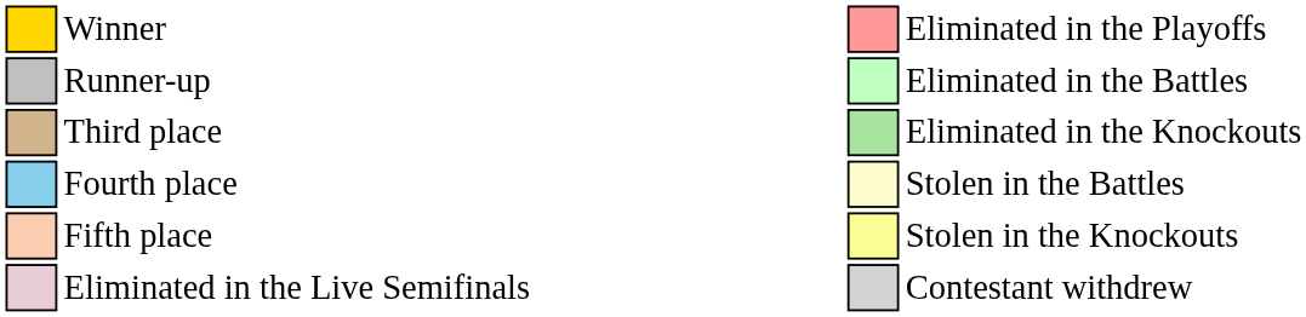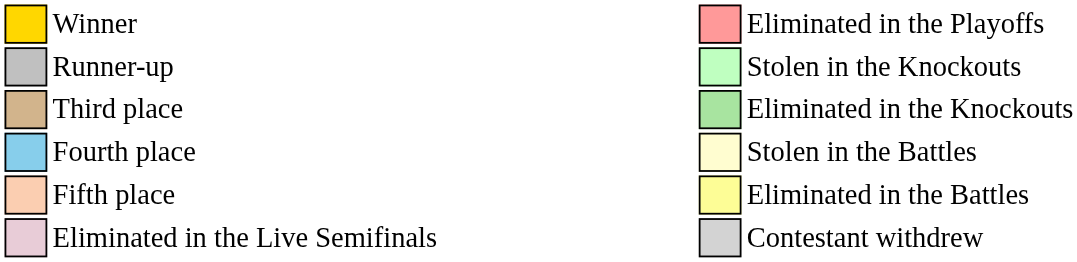 <table class="toccolours" style="font-size: 100%; white-space: nowrap">
 <tr>
 <td style="background: gold; border:1px solid black">     </td>
 <td>Winner</td>
 <td>     </td>
 <td>     </td>
 <td>     </td>
 <td>     </td>
 <td>     </td>
 <td>     </td>
 <td style="background:#FF9999; border:1px solid black">     </td>
 <td>Eliminated in the Playoffs</td>
 </tr>
 <tr>
 <td style="background: silver; border:1px solid black">     </td>
 <td>Runner-up</td>
 <td>     </td>
 <td>     </td>
 <td>     </td>
 <td>     </td>
 <td>     </td>
 <td>     </td>
 <td style="background:#BFFFC0; border:1px solid black">     </td>
-<td>Eliminated in the Battles</td>
+<td>Stolen in the Knockouts</td>
 </tr>
 <tr>
 <td style="background: tan; border:1px solid black">     </td>
 <td>Third place</td>
 <td>     </td>
 <td>     </td>
 <td>     </td>
 <td>     </td>
 <td>     </td>
 <td>     </td>
 <td style="background:#A8E4A0; border:1px solid black">     </td>
 <td>Eliminated in the Knockouts</td>
 </tr>
 <tr>
 <td style="background:skyblue; border:1px solid black">     </td>
 <td>Fourth place</td>
 <td>     </td>
 <td>     </td>
 <td>     </td>
 <td>     </td>
 <td>     </td>
 <td>     </td>
 <td style="background:#FFFDD0; border:1px solid black">     </td>
 <td>Stolen in the Battles</td>
 </tr>
 <tr>
 <td style="background:#FBCEB1; border:1px solid black">     </td>
 <td>Fifth place</td>
 <td>     </td>
 <td>     </td>
 <td>     </td>
 <td>     </td>
 <td>     </td>
 <td>     </td>
 <td style="background:#FDFD96; border:1px solid black">     </td>
-<td>Stolen in the Knockouts</td>
+<td>Eliminated in the Battles</td>
 </tr>
 <tr>
 <td style="background:#E8CCD7; border:1px solid black">     </td>
 <td>Eliminated in the Live Semifinals</td>
 <td>     </td>
 <td>     </td>
 <td>     </td>
 <td>     </td>
 <td>     </td>
 <td>     </td>
 <td style="background:lightgray; border:1px solid black">     </td>
 <td>Contestant withdrew</td>
 <td colspan="8"></td>
 </tr>
 </table>
